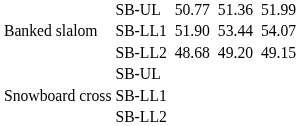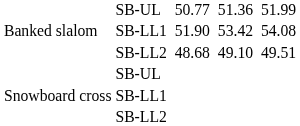 <table>
 <tr>
 <td rowspan="3">Banked slalom<br></td>
 <td>SB-UL</td>
 <td></td>
 <td>50.77</td>
 <td></td>
 <td>51.36</td>
 <td></td>
 <td>51.99</td>
 </tr>
 <tr>
 <td>SB-LL1</td>
 <td></td>
 <td>51.90</td>
 <td></td>
-<td>53.44</td>
+<td>53.42</td>
 <td></td>
-<td>54.07</td>
+<td>54.08</td>
 </tr>
 <tr>
 <td>SB-LL2</td>
 <td></td>
 <td>48.68</td>
 <td></td>
-<td>49.20</td>
+<td>49.10</td>
 <td></td>
-<td>49.15</td>
+<td>49.51</td>
 </tr>
 <tr>
 <td rowspan="3">Snowboard cross<br></td>
 <td>SB-UL</td>
 <td colspan=2></td>
 <td colspan=2></td>
 <td colspan=2></td>
 </tr>
 <tr>
 <td>SB-LL1</td>
 <td colspan=2></td>
 <td colspan=2></td>
 <td colspan=2></td>
 </tr>
 <tr>
 <td>SB-LL2</td>
 <td colspan=2></td>
 <td colspan=2></td>
 <td colspan=2></td>
 </tr>
 </table>
